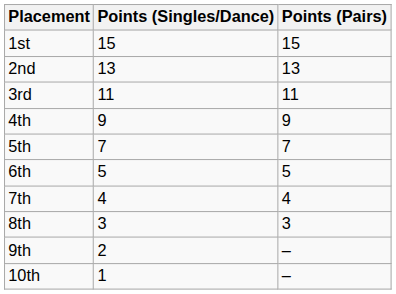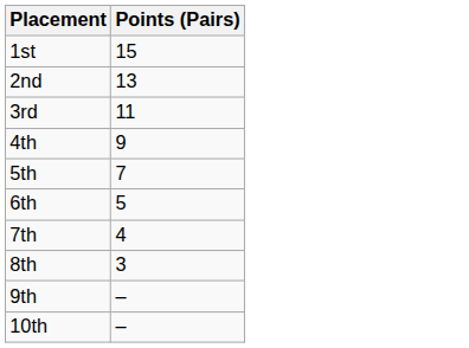 <table class="wikitable">
 <tr>
 <th>Placement</th>
-<th>Points (Singles/Dance)</th>
 <th>Points (Pairs)</th>
 </tr>
 <tr>
 <td>1st</td>
 <td>15</td>
-<td>15</td>
 </tr>
 <tr>
 <td>2nd</td>
-<td>13</td>
 <td>13</td>
 </tr>
 <tr>
 <td>3rd</td>
 <td>11</td>
-<td>11</td>
 </tr>
 <tr>
 <td>4th</td>
-<td>9</td>
 <td>9</td>
 </tr>
 <tr>
 <td>5th</td>
 <td>7</td>
-<td>7</td>
 </tr>
 <tr>
 <td>6th</td>
-<td>5</td>
 <td>5</td>
 </tr>
 <tr>
 <td>7th</td>
 <td>4</td>
-<td>4</td>
 </tr>
 <tr>
 <td>8th</td>
 <td>3</td>
-<td>3</td>
 </tr>
 <tr>
 <td>9th</td>
-<td>2</td>
 <td>–</td>
 </tr>
 <tr>
 <td>10th</td>
-<td>1</td>
 <td>–</td>
 </tr>
 </table>
